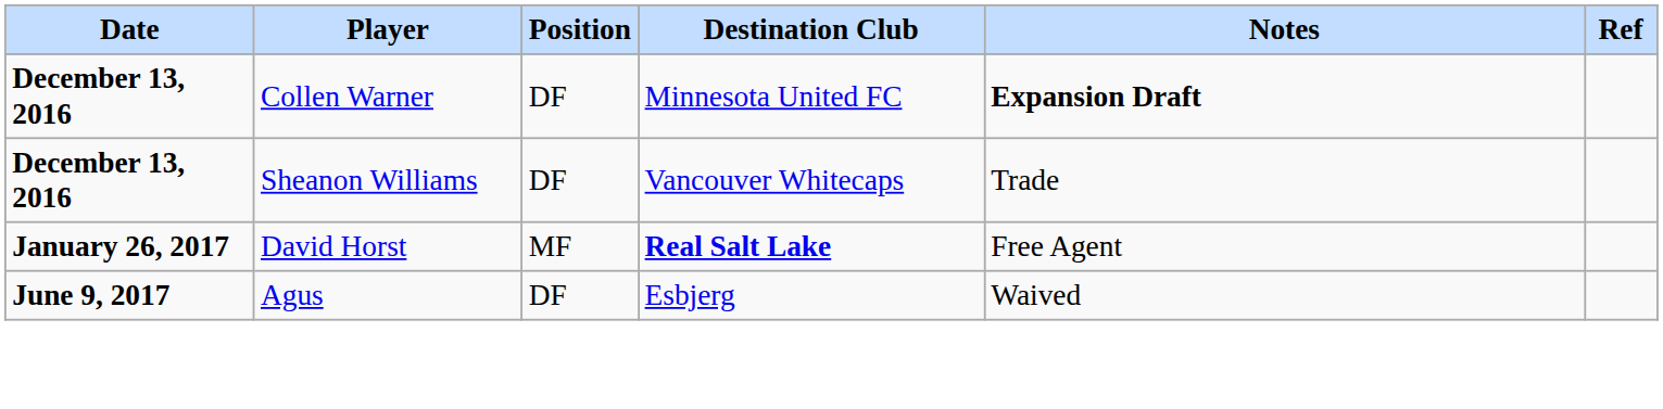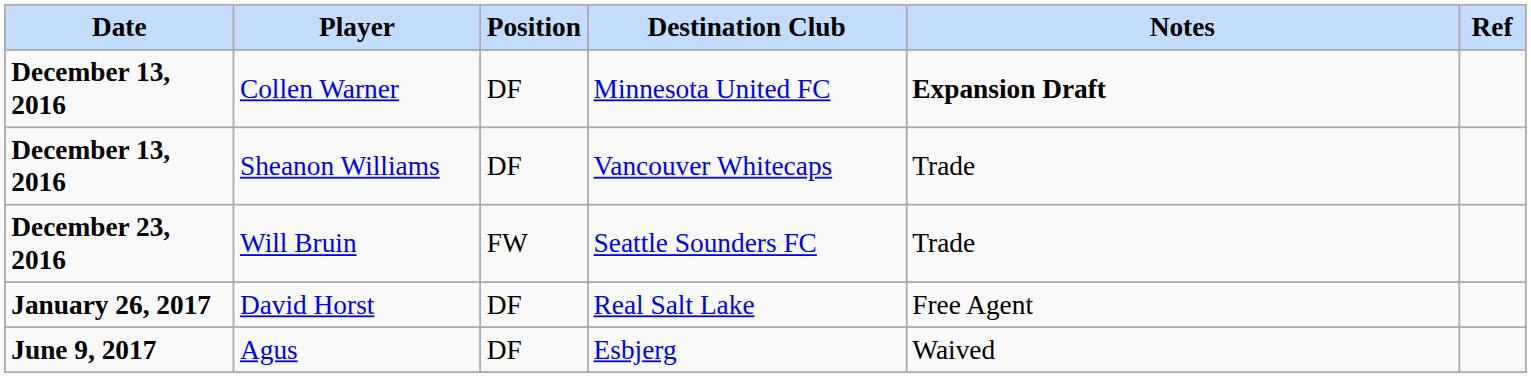 <table class="wikitable" style="text-align:left; font-size:95%;">
 <tr>
 <th style="background:#c2ddff; width:120px;">Date</th>
 <th style="background:#c2ddff; width:130px;">Player</th>
 <th style="background:#c2ddff; width:50px;">Position</th>
 <th style="background:#c2ddff; width:170px;">Destination Club</th>
 <th style="background:#c2ddff; width:300px;">Notes</th>
 <th style="background:#c2ddff; width:30px;">Ref</th>
 </tr>
 <tr>
 <td><strong>December 13, 2016</strong></td>
 <td><a href='#'>Collen Warner</a></td>
 <td>DF</td>
 <td><a href='#'>Minnesota United FC</a></td>
 <td><strong>Expansion Draft</strong></td>
 <td></td>
 </tr>
 <tr>
 <td><strong>December 13, 2016</strong></td>
 <td><a href='#'>Sheanon Williams</a></td>
 <td>DF</td>
 <td><a href='#'>Vancouver Whitecaps</a></td>
 <td>Trade</td>
 <td></td>
 </tr>
 <tr>
+<td><strong>December 23, 2016</strong></td>
+<td><a href='#'>Will Bruin</a></td>
+<td>FW</td>
+<td><a href='#'>Seattle Sounders FC</a></td>
+<td>Trade</td>
+<td></td>
+</tr>
+<tr>
 <td><strong>January 26, 2017</strong></td>
 <td><a href='#'>David Horst</a></td>
-<td>MF</td>
-<td><strong><a href='#'>Real Salt Lake</a></strong></td>
+<td>DF</td>
+<td><a href='#'>Real Salt Lake</a></td>
 <td>Free Agent</td>
 <td></td>
 </tr>
 <tr>
 <td><strong>June 9, 2017</strong></td>
 <td><a href='#'>Agus</a></td>
 <td>DF</td>
 <td><a href='#'>Esbjerg</a></td>
 <td>Waived</td>
 <td></td>
 </tr>
 </table>
